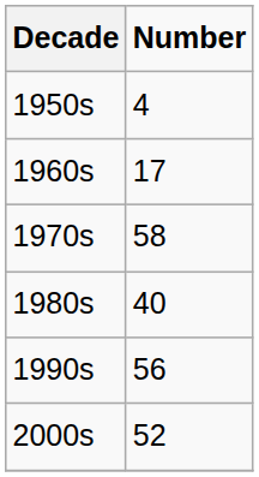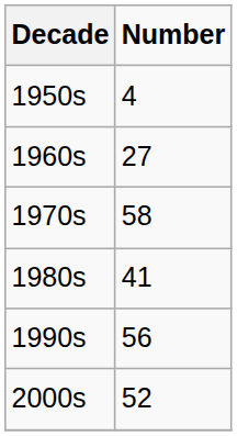 <table class="wikitable sortable" style="font-size:1.00em; line-height:1.75em;">
 <tr>
 <th>Decade</th>
 <td><strong>Number</strong></td>
 </tr>
 <tr>
 <td>1950s</td>
 <td>4</td>
 </tr>
 <tr>
 <td>1960s</td>
-<td>17</td>
+<td>27</td>
 </tr>
 <tr>
 <td>1970s</td>
 <td>58</td>
 </tr>
 <tr>
 <td>1980s</td>
-<td>40</td>
+<td>41</td>
 </tr>
 <tr>
 <td>1990s</td>
 <td>56</td>
 </tr>
 <tr>
 <td>2000s</td>
 <td>52</td>
 </tr>
 <tr>
 </tr>
 </table>
